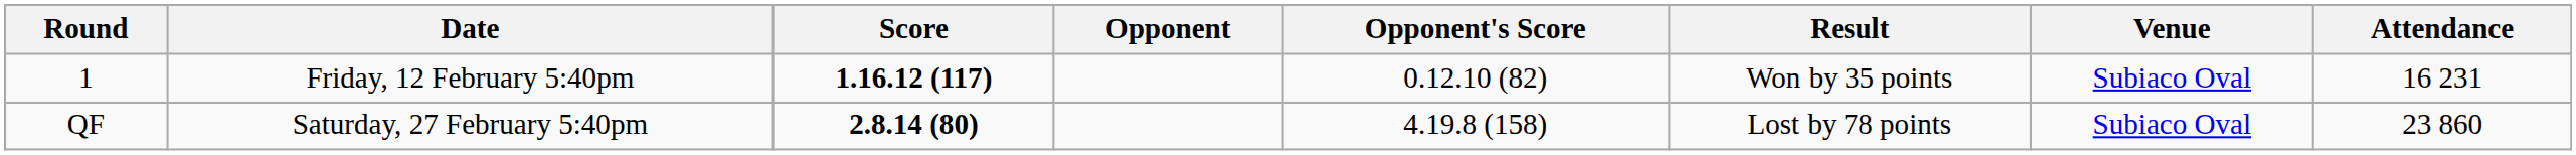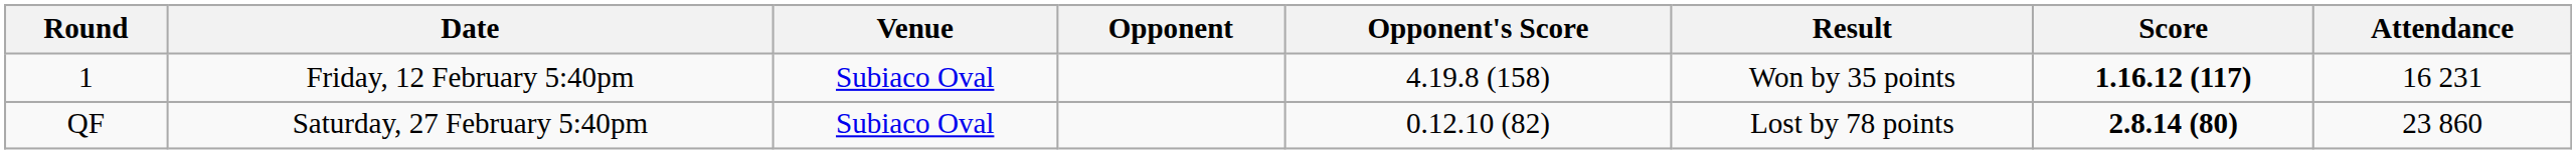 <table class="wikitable" style="font-size:90%; text-align:center; width: 100%; margin-left: auto; margin-right: auto;">
 <tr>
 <th>Round</th>
 <th>Date</th>
-<th>Score</th>
+<th>Venue</th>
 <th>Opponent</th>
 <th>Opponent's Score</th>
 <th>Result</th>
-<th>Venue</th>
+<th>Score</th>
 <th>Attendance</th>
 </tr>
 <tr style="text-align:center;">
 <td>1</td>
 <td>Friday, 12 February 5:40pm</td>
+<td><a href='#'>Subiaco Oval</a></td>
+<td></td>
+<td>4.19.8 (158)</td>
+<td>Won by 35 points</td>
 <td><strong>1.16.12 (117)</strong></td>
-<td></td>
-<td>0.12.10 (82)</td>
-<td>Won by 35 points</td>
-<td><a href='#'>Subiaco Oval</a></td>
 <td>16 231</td>
 </tr>
 <tr style="text-align:center;">
 <td>QF</td>
 <td>Saturday, 27 February 5:40pm</td>
+<td><a href='#'>Subiaco Oval</a></td>
+<td></td>
+<td>0.12.10 (82)</td>
+<td>Lost by 78 points</td>
 <td><strong>2.8.14 (80)</strong></td>
-<td></td>
-<td>4.19.8 (158)</td>
-<td>Lost by 78 points</td>
-<td><a href='#'>Subiaco Oval</a></td>
 <td>23 860</td>
 </tr>
 </table>
